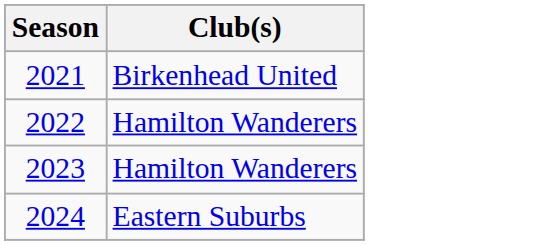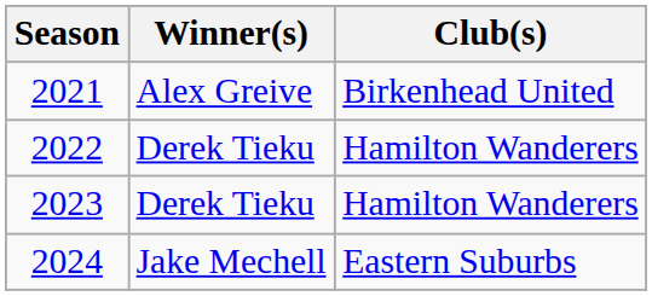 <table class="wikitable" style="text-align:center;">
 <tr>
 <th>Season</th>
+<th>Winner(s)</th>
 <th>Club(s)</th>
 </tr>
 <tr>
 <td><a href='#'>2021</a></td>
+<td style="text-align:left;"> <a href='#'>Alex Greive</a></td>
 <td style="text-align:left;"><a href='#'>Birkenhead United</a></td>
 </tr>
 <tr>
 <td><a href='#'>2022</a></td>
+<td style="text-align:left;"> <a href='#'>Derek Tieku</a></td>
 <td style="text-align:left;"><a href='#'>Hamilton Wanderers</a></td>
 </tr>
 <tr>
 <td><a href='#'>2023</a></td>
+<td style="text-align:left;"> <a href='#'>Derek Tieku</a></td>
 <td style="text-align:left;"><a href='#'>Hamilton Wanderers</a></td>
 </tr>
 <tr>
 <td><a href='#'>2024</a></td>
+<td style="text-align:left;"> <a href='#'>Jake Mechell</a></td>
 <td style="text-align:left;"><a href='#'>Eastern Suburbs</a></td>
 </tr>
 </table>
